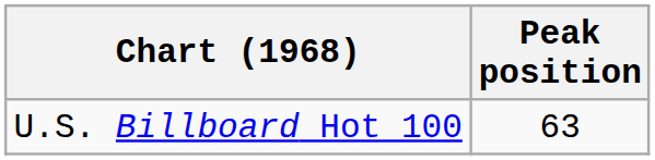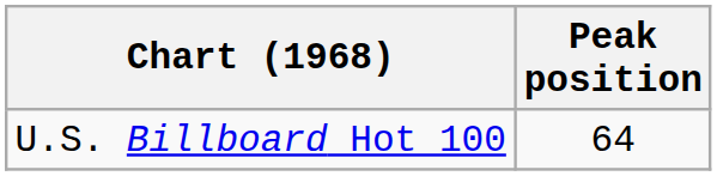 <table class="wikitable">
 <tr>
 <th>Chart (1968)</th>
 <th>Peak<br>position</th>
 </tr>
 <tr>
 <td>U.S. <a href='#'><em>Billboard</em> Hot 100</a></td>
-<td align="center">63</td>
+<td align="center">64</td>
 </tr>
 </table>
